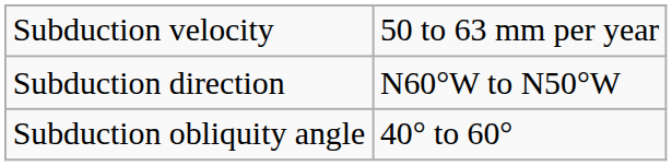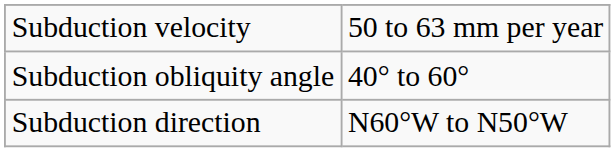 <table class="wikitable">
 <tr>
 <td>Subduction velocity</td>
 <td>50 to 63 mm per year</td>
 </tr>
 <tr>
+<td>Subduction obliquity angle</td>
+<td>40° to 60°</td>
+</tr>
+<tr>
 <td>Subduction direction</td>
 <td>N60°W to N50°W</td>
 </tr>
-<tr>
-<td>Subduction obliquity angle</td>
-<td>40° to 60°</td>
-</tr>
 </table>
